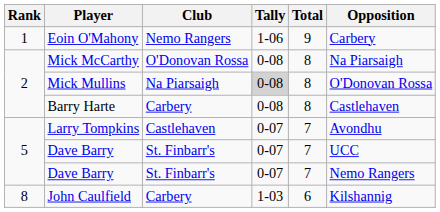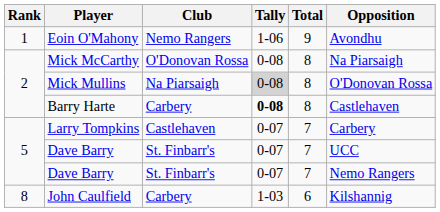 <table class="wikitable">
 <tr>
 <th>Rank</th>
 <th>Player</th>
 <th>Club</th>
 <th>Tally</th>
 <th>Total</th>
 <th>Opposition</th>
 </tr>
 <tr>
 <td rowspan="1" style="text-align:center;">1</td>
 <td><a href='#'>Eoin O'Mahony</a></td>
 <td><a href='#'>Nemo Rangers</a></td>
 <td align=center>1-06</td>
 <td align=center>9</td>
-<td><a href='#'>Carbery</a></td>
+<td><a href='#'>Avondhu</a></td>
 </tr>
 <tr>
 <td rowspan="3" style="text-align:center;">2</td>
 <td><a href='#'>Mick McCarthy</a></td>
 <td><a href='#'>O'Donovan Rossa</a></td>
 <td align=center>0-08</td>
 <td align=center>8</td>
 <td><a href='#'>Na Piarsaigh</a></td>
 </tr>
 <tr>
 <td><a href='#'>Mick Mullins</a></td>
 <td><a href='#'>Na Piarsaigh</a></td>
 <td align=center style="background: lightgrey;">0-08</td>
 <td align=center>8</td>
 <td><a href='#'>O'Donovan Rossa</a></td>
 </tr>
 <tr>
 <td>Barry Harte</td>
 <td><a href='#'>Carbery</a></td>
-<td align=center>0-08</td>
+<td align=center><strong>0-08</strong></td>
 <td align=center>8</td>
 <td><a href='#'>Castlehaven</a></td>
 </tr>
 <tr>
 <td rowspan="3" style="text-align:center;">5</td>
 <td><a href='#'>Larry Tompkins</a></td>
 <td><a href='#'>Castlehaven</a></td>
 <td align=center>0-07</td>
 <td align=center>7</td>
-<td><a href='#'>Avondhu</a></td>
+<td><a href='#'>Carbery</a></td>
 </tr>
 <tr>
 <td><a href='#'>Dave Barry</a></td>
 <td><a href='#'>St. Finbarr's</a></td>
 <td align=center>0-07</td>
 <td align=center>7</td>
 <td><a href='#'>UCC</a></td>
 </tr>
 <tr>
 <td><a href='#'>Dave Barry</a></td>
 <td><a href='#'>St. Finbarr's</a></td>
 <td align=center>0-07</td>
 <td align=center>7</td>
 <td><a href='#'>Nemo Rangers</a></td>
 </tr>
 <tr>
 <td rowspan="3" style="text-align:center;">8</td>
 <td><a href='#'>John Caulfield</a></td>
 <td><a href='#'>Carbery</a></td>
 <td align=center>1-03</td>
 <td align=center>6</td>
 <td><a href='#'>Kilshannig</a></td>
 </tr>
 </table>
